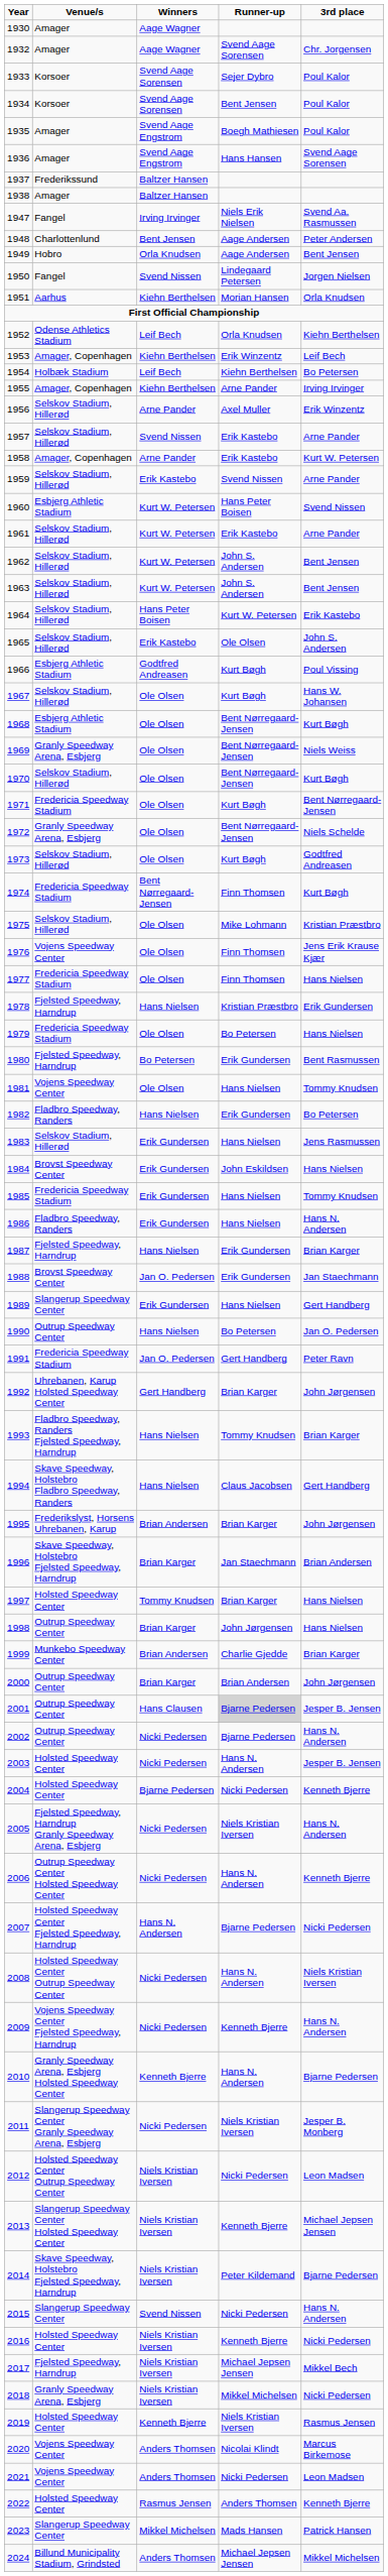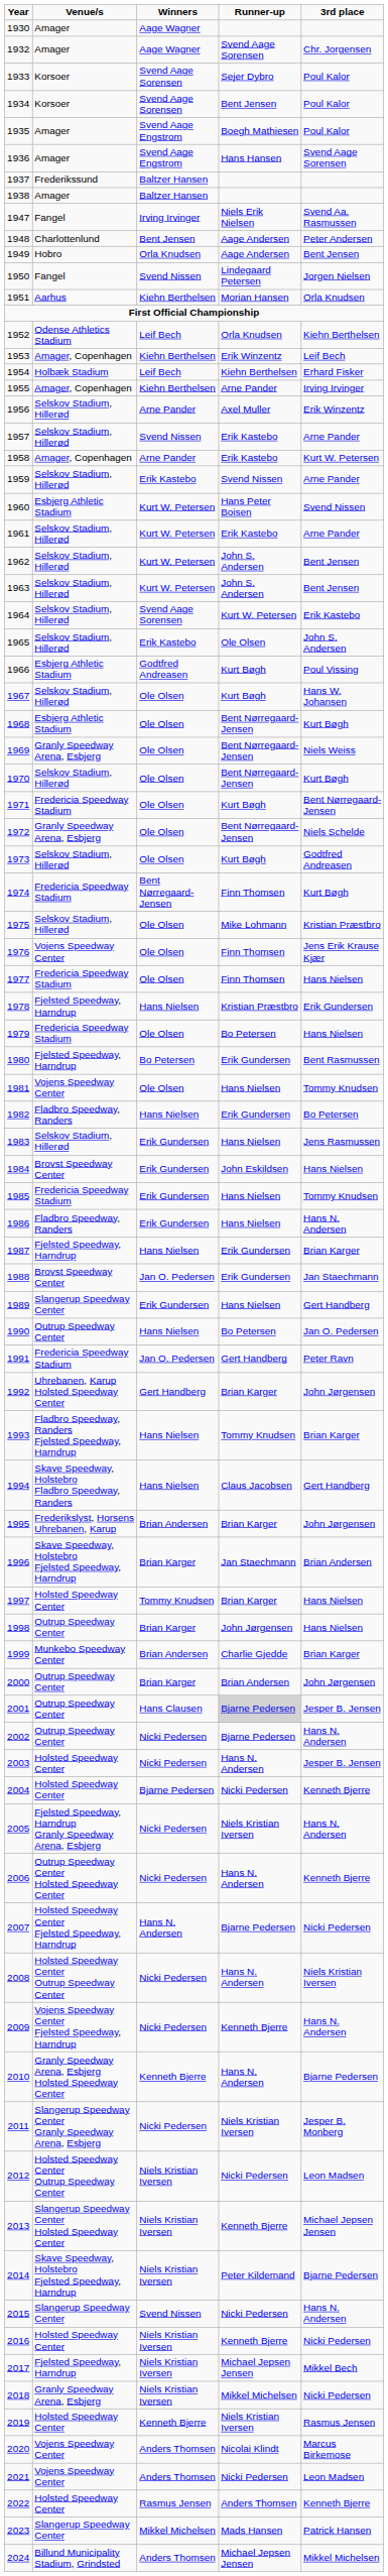 <table class="wikitable">
 <tr align=center>
 <td width=40px  ><strong>Year</strong></td>
 <td width=250px ><strong>Venue/s</strong></td>
 <td width=180px ><strong>Winners</strong></td>
 <td width=180px ><strong>Runner-up</strong></td>
 <td width=180px ><strong>3rd place</strong></td>
 </tr>
 <tr>
 <td align=center>1930</td>
 <td>Amager</td>
 <td><a href='#'>Aage Wagner</a></td>
 <td></td>
 <td></td>
 </tr>
 <tr>
 <td align=center>1932</td>
 <td>Amager</td>
 <td><a href='#'>Aage Wagner</a></td>
 <td><a href='#'>Svend Aage Sorensen</a></td>
 <td><a href='#'>Chr. Jorgensen</a></td>
 </tr>
 <tr>
 <td align=center>1933</td>
 <td>Korsoer</td>
 <td><a href='#'>Svend Aage Sorensen</a></td>
 <td><a href='#'>Sejer Dybro</a></td>
 <td><a href='#'>Poul Kalor</a></td>
 </tr>
 <tr>
 <td align=center>1934</td>
 <td>Korsoer</td>
 <td><a href='#'>Svend Aage Sorensen</a></td>
 <td><a href='#'>Bent Jensen</a></td>
 <td><a href='#'>Poul Kalor</a></td>
 </tr>
 <tr>
 <td align=center>1935</td>
 <td>Amager</td>
 <td><a href='#'>Svend Aage Engstrom</a></td>
 <td><a href='#'>Boegh Mathiesen</a></td>
 <td><a href='#'>Poul Kalor</a></td>
 </tr>
 <tr>
 <td align=center>1936</td>
 <td>Amager</td>
 <td><a href='#'>Svend Aage Engstrom</a></td>
 <td><a href='#'>Hans Hansen</a></td>
 <td><a href='#'>Svend Aage Sorensen</a></td>
 </tr>
 <tr>
 <td align=center>1937</td>
 <td>Frederikssund</td>
 <td><a href='#'>Baltzer Hansen</a></td>
 <td></td>
 <td></td>
 </tr>
 <tr>
 <td align=center>1938</td>
 <td>Amager</td>
 <td><a href='#'>Baltzer Hansen</a></td>
 <td></td>
 <td></td>
 </tr>
 <tr>
 <td align=center>1947</td>
 <td>Fangel</td>
 <td><a href='#'>Irving Irvinger</a></td>
 <td><a href='#'>Niels Erik Nielsen</a></td>
 <td><a href='#'>Svend Aa. Rasmussen</a></td>
 </tr>
 <tr>
 <td align=center>1948</td>
 <td>Charlottenlund</td>
 <td><a href='#'>Bent Jensen</a></td>
 <td><a href='#'>Aage Andersen</a></td>
 <td><a href='#'>Peter Andersen</a></td>
 </tr>
 <tr>
 <td align=center>1949</td>
 <td>Hobro</td>
 <td><a href='#'>Orla Knudsen</a></td>
 <td><a href='#'>Aage Andersen</a></td>
 <td><a href='#'>Bent Jensen</a></td>
 </tr>
 <tr>
 <td align=center>1950</td>
 <td>Fangel</td>
 <td><a href='#'>Svend Nissen</a></td>
 <td><a href='#'>Lindegaard Petersen</a></td>
 <td><a href='#'>Jorgen Nielsen</a></td>
 </tr>
 <tr>
 <td align=center>1951</td>
 <td><a href='#'>Aarhus</a></td>
 <td><a href='#'>Kiehn Berthelsen</a></td>
 <td><a href='#'>Morian Hansen</a></td>
 <td><a href='#'>Orla Knudsen</a></td>
 </tr>
 <tr>
 <td colspan=5 align=center><strong>First Official Championship</strong></td>
 </tr>
 <tr>
 <td align=center>1952</td>
 <td><a href='#'>Odense Athletics Stadium</a></td>
 <td><a href='#'>Leif Bech</a></td>
 <td><a href='#'>Orla Knudsen</a></td>
 <td><a href='#'>Kiehn Berthelsen</a></td>
 </tr>
 <tr>
 <td align=center>1953</td>
 <td><a href='#'>Amager</a>, Copenhagen</td>
 <td><a href='#'>Kiehn Berthelsen</a></td>
 <td><a href='#'>Erik Winzentz</a></td>
 <td><a href='#'>Leif Bech</a></td>
 </tr>
 <tr>
 <td align=center>1954</td>
 <td><a href='#'>Holbæk Stadium</a></td>
 <td><a href='#'>Leif Bech</a></td>
 <td><a href='#'>Kiehn Berthelsen</a></td>
-<td><a href='#'>Bo Petersen</a></td>
+<td><a href='#'>Erhard Fisker</a></td>
 </tr>
 <tr>
 <td align=center>1955</td>
 <td><a href='#'>Amager</a>, Copenhagen</td>
 <td><a href='#'>Kiehn Berthelsen</a></td>
 <td><a href='#'>Arne Pander</a></td>
 <td><a href='#'>Irving Irvinger</a></td>
 </tr>
 <tr>
 <td align=center>1956</td>
 <td><a href='#'>Selskov Stadium</a>, <a href='#'>Hillerød</a></td>
 <td><a href='#'>Arne Pander</a></td>
 <td><a href='#'>Axel Muller</a></td>
 <td><a href='#'>Erik Winzentz</a></td>
 </tr>
 <tr>
 <td align=center>1957</td>
 <td><a href='#'>Selskov Stadium</a>, <a href='#'>Hillerød</a></td>
 <td><a href='#'>Svend Nissen</a></td>
 <td><a href='#'>Erik Kastebo</a></td>
 <td><a href='#'>Arne Pander</a></td>
 </tr>
 <tr>
 <td align=center>1958</td>
 <td><a href='#'>Amager</a>, Copenhagen</td>
 <td><a href='#'>Arne Pander</a></td>
 <td><a href='#'>Erik Kastebo</a></td>
 <td><a href='#'>Kurt W. Petersen</a></td>
 </tr>
 <tr>
 <td align=center>1959</td>
 <td><a href='#'>Selskov Stadium</a>, <a href='#'>Hillerød</a></td>
 <td><a href='#'>Erik Kastebo</a></td>
 <td><a href='#'>Svend Nissen</a></td>
 <td><a href='#'>Arne Pander</a></td>
 </tr>
 <tr>
 <td align=center>1960</td>
 <td><a href='#'>Esbjerg Athletic Stadium</a></td>
 <td><a href='#'>Kurt W. Petersen</a></td>
 <td><a href='#'>Hans Peter Boisen</a></td>
 <td><a href='#'>Svend Nissen</a></td>
 </tr>
 <tr>
 <td align=center>1961</td>
 <td><a href='#'>Selskov Stadium</a>, <a href='#'>Hillerød</a></td>
 <td><a href='#'>Kurt W. Petersen</a></td>
 <td><a href='#'>Erik Kastebo</a></td>
 <td><a href='#'>Arne Pander</a></td>
 </tr>
 <tr>
 <td align=center>1962</td>
 <td><a href='#'>Selskov Stadium</a>, <a href='#'>Hillerød</a></td>
 <td><a href='#'>Kurt W. Petersen</a></td>
 <td><a href='#'>John S. Andersen</a></td>
 <td><a href='#'>Bent Jensen</a></td>
 </tr>
 <tr>
 <td align=center>1963</td>
 <td><a href='#'>Selskov Stadium</a>, <a href='#'>Hillerød</a></td>
 <td><a href='#'>Kurt W. Petersen</a></td>
 <td><a href='#'>John S. Andersen</a></td>
 <td><a href='#'>Bent Jensen</a></td>
 </tr>
 <tr>
 <td align=center>1964</td>
 <td><a href='#'>Selskov Stadium</a>, <a href='#'>Hillerød</a></td>
-<td><a href='#'>Hans Peter Boisen</a></td>
+<td><a href='#'>Svend Aage Sorensen</a></td>
 <td><a href='#'>Kurt W. Petersen</a></td>
 <td><a href='#'>Erik Kastebo</a></td>
 </tr>
 <tr>
 <td align=center>1965</td>
 <td><a href='#'>Selskov Stadium</a>, <a href='#'>Hillerød</a></td>
 <td><a href='#'>Erik Kastebo</a></td>
 <td><a href='#'>Ole Olsen</a></td>
 <td><a href='#'>John S. Andersen</a></td>
 </tr>
 <tr>
 <td align=center>1966</td>
 <td><a href='#'>Esbjerg Athletic Stadium</a></td>
 <td><a href='#'>Godtfred Andreasen</a></td>
 <td><a href='#'>Kurt Bøgh</a></td>
 <td><a href='#'>Poul Vissing</a></td>
 </tr>
 <tr>
 <td align=center><a href='#'>1967</a></td>
 <td><a href='#'>Selskov Stadium</a>, <a href='#'>Hillerød</a></td>
 <td><a href='#'>Ole Olsen</a></td>
 <td><a href='#'>Kurt Bøgh</a></td>
 <td><a href='#'>Hans W. Johansen</a></td>
 </tr>
 <tr>
 <td align=center><a href='#'>1968</a></td>
 <td><a href='#'>Esbjerg Athletic Stadium</a></td>
 <td><a href='#'>Ole Olsen</a></td>
 <td><a href='#'>Bent Nørregaard-Jensen</a></td>
 <td><a href='#'>Kurt Bøgh</a></td>
 </tr>
 <tr>
 <td align=center><a href='#'>1969</a></td>
 <td><a href='#'>Granly Speedway Arena</a>, <a href='#'>Esbjerg</a></td>
 <td><a href='#'>Ole Olsen</a></td>
 <td><a href='#'>Bent Nørregaard-Jensen</a></td>
 <td><a href='#'>Niels Weiss</a></td>
 </tr>
 <tr>
 <td align=center><a href='#'>1970</a></td>
 <td><a href='#'>Selskov Stadium</a>, <a href='#'>Hillerød</a></td>
 <td><a href='#'>Ole Olsen</a></td>
 <td><a href='#'>Bent Nørregaard-Jensen</a></td>
 <td><a href='#'>Kurt Bøgh</a></td>
 </tr>
 <tr>
 <td align=center><a href='#'>1971</a></td>
 <td><a href='#'>Fredericia Speedway Stadium</a></td>
 <td><a href='#'>Ole Olsen</a></td>
 <td><a href='#'>Kurt Bøgh</a></td>
 <td><a href='#'>Bent Nørregaard-Jensen</a></td>
 </tr>
 <tr>
 <td align=center><a href='#'>1972</a></td>
 <td><a href='#'>Granly Speedway Arena</a>, <a href='#'>Esbjerg</a></td>
 <td><a href='#'>Ole Olsen</a></td>
 <td><a href='#'>Bent Nørregaard-Jensen</a></td>
 <td><a href='#'>Niels Schelde</a></td>
 </tr>
 <tr>
 <td align=center><a href='#'>1973</a></td>
 <td><a href='#'>Selskov Stadium</a>, <a href='#'>Hillerød</a></td>
 <td><a href='#'>Ole Olsen</a></td>
 <td><a href='#'>Kurt Bøgh</a></td>
 <td><a href='#'>Godtfred Andreasen</a></td>
 </tr>
 <tr>
 <td align=center><a href='#'>1974</a></td>
 <td><a href='#'>Fredericia Speedway Stadium</a></td>
 <td><a href='#'>Bent Nørregaard-Jensen</a></td>
 <td><a href='#'>Finn Thomsen</a></td>
 <td><a href='#'>Kurt Bøgh</a></td>
 </tr>
 <tr>
 <td align=center><a href='#'>1975</a></td>
 <td><a href='#'>Selskov Stadium</a>, <a href='#'>Hillerød</a></td>
 <td><a href='#'>Ole Olsen</a></td>
 <td><a href='#'>Mike Lohmann</a></td>
 <td><a href='#'>Kristian Præstbro</a></td>
 </tr>
 <tr>
 <td align=center><a href='#'>1976</a></td>
 <td><a href='#'>Vojens Speedway Center</a></td>
 <td><a href='#'>Ole Olsen</a></td>
 <td><a href='#'>Finn Thomsen</a></td>
 <td><a href='#'>Jens Erik Krause Kjær</a></td>
 </tr>
 <tr>
 <td align=center><a href='#'>1977</a></td>
 <td><a href='#'>Fredericia Speedway Stadium</a></td>
 <td><a href='#'>Ole Olsen</a></td>
 <td><a href='#'>Finn Thomsen</a></td>
 <td><a href='#'>Hans Nielsen</a></td>
 </tr>
 <tr>
 <td align=center><a href='#'>1978</a></td>
 <td><a href='#'>Fjelsted Speedway</a>, <a href='#'>Harndrup</a></td>
 <td><a href='#'>Hans Nielsen</a></td>
 <td><a href='#'>Kristian Præstbro</a></td>
 <td><a href='#'>Erik Gundersen</a></td>
 </tr>
 <tr>
 <td align=center><a href='#'>1979</a></td>
 <td><a href='#'>Fredericia Speedway Stadium</a></td>
 <td><a href='#'>Ole Olsen</a></td>
 <td><a href='#'>Bo Petersen</a></td>
 <td><a href='#'>Hans Nielsen</a></td>
 </tr>
 <tr>
 <td align=center><a href='#'>1980</a></td>
 <td><a href='#'>Fjelsted Speedway</a>, <a href='#'>Harndrup</a></td>
 <td><a href='#'>Bo Petersen</a></td>
 <td><a href='#'>Erik Gundersen</a></td>
 <td><a href='#'>Bent Rasmussen</a></td>
 </tr>
 <tr>
 <td align=center><a href='#'>1981</a></td>
 <td><a href='#'>Vojens Speedway Center</a></td>
 <td><a href='#'>Ole Olsen</a></td>
 <td><a href='#'>Hans Nielsen</a></td>
 <td><a href='#'>Tommy Knudsen</a></td>
 </tr>
 <tr>
 <td align=center><a href='#'>1982</a></td>
 <td><a href='#'>Fladbro Speedway</a>, <a href='#'>Randers</a></td>
 <td><a href='#'>Hans Nielsen</a></td>
 <td><a href='#'>Erik Gundersen</a></td>
 <td><a href='#'>Bo Petersen</a></td>
 </tr>
 <tr>
 <td align=center><a href='#'>1983</a></td>
 <td><a href='#'>Selskov Stadium</a>, <a href='#'>Hillerød</a></td>
 <td><a href='#'>Erik Gundersen</a></td>
 <td><a href='#'>Hans Nielsen</a></td>
 <td><a href='#'>Jens Rasmussen</a></td>
 </tr>
 <tr>
 <td align=center><a href='#'>1984</a></td>
 <td><a href='#'>Brovst Speedway Center</a></td>
 <td><a href='#'>Erik Gundersen</a></td>
 <td><a href='#'>John Eskildsen</a></td>
 <td><a href='#'>Hans Nielsen</a></td>
 </tr>
 <tr>
 <td align=center><a href='#'>1985</a></td>
 <td><a href='#'>Fredericia Speedway Stadium</a></td>
 <td><a href='#'>Erik Gundersen</a></td>
 <td><a href='#'>Hans Nielsen</a></td>
 <td><a href='#'>Tommy Knudsen</a></td>
 </tr>
 <tr>
 <td align=center><a href='#'>1986</a></td>
 <td><a href='#'>Fladbro Speedway</a>, <a href='#'>Randers</a></td>
 <td><a href='#'>Erik Gundersen</a></td>
 <td><a href='#'>Hans Nielsen</a></td>
 <td><a href='#'>Hans N. Andersen</a></td>
 </tr>
 <tr>
 <td align=center><a href='#'>1987</a></td>
 <td><a href='#'>Fjelsted Speedway</a>, <a href='#'>Harndrup</a></td>
 <td><a href='#'>Hans Nielsen</a></td>
 <td><a href='#'>Erik Gundersen</a></td>
 <td><a href='#'>Brian Karger</a></td>
 </tr>
 <tr>
 <td align=center><a href='#'>1988</a></td>
 <td><a href='#'>Brovst Speedway Center</a></td>
 <td><a href='#'>Jan O. Pedersen</a></td>
 <td><a href='#'>Erik Gundersen</a></td>
 <td><a href='#'>Jan Staechmann</a></td>
 </tr>
 <tr>
 <td align=center><a href='#'>1989</a></td>
 <td><a href='#'>Slangerup Speedway Center</a></td>
 <td><a href='#'>Erik Gundersen</a></td>
 <td><a href='#'>Hans Nielsen</a></td>
 <td><a href='#'>Gert Handberg</a></td>
 </tr>
 <tr>
 <td align=center><a href='#'>1990</a></td>
 <td><a href='#'>Outrup Speedway Center</a></td>
 <td><a href='#'>Hans Nielsen</a></td>
 <td><a href='#'>Bo Petersen</a></td>
 <td><a href='#'>Jan O. Pedersen</a></td>
 </tr>
 <tr>
 <td align=center><a href='#'>1991</a></td>
 <td><a href='#'>Fredericia Speedway Stadium</a></td>
 <td><a href='#'>Jan O. Pedersen</a></td>
 <td><a href='#'>Gert Handberg</a></td>
 <td><a href='#'>Peter Ravn</a></td>
 </tr>
 <tr>
 <td align=center><a href='#'>1992</a></td>
 <td><a href='#'>Uhrebanen</a>, <a href='#'>Karup</a><br><a href='#'>Holsted Speedway Center</a></td>
 <td><a href='#'>Gert Handberg</a></td>
 <td><a href='#'>Brian Karger</a></td>
 <td><a href='#'>John Jørgensen</a></td>
 </tr>
 <tr>
 <td align=center><a href='#'>1993</a></td>
 <td><a href='#'>Fladbro Speedway</a>, <a href='#'>Randers</a><br><a href='#'>Fjelsted Speedway</a>, <a href='#'>Harndrup</a></td>
 <td><a href='#'>Hans Nielsen</a></td>
 <td><a href='#'>Tommy Knudsen</a></td>
 <td><a href='#'>Brian Karger</a></td>
 </tr>
 <tr>
 <td align=center><a href='#'>1994</a></td>
 <td><a href='#'>Skave Speedway</a>, <a href='#'>Holstebro</a><br><a href='#'>Fladbro Speedway</a>, <a href='#'>Randers</a></td>
 <td><a href='#'>Hans Nielsen</a></td>
 <td><a href='#'>Claus Jacobsen</a></td>
 <td><a href='#'>Gert Handberg</a></td>
 </tr>
 <tr>
 <td align=center><a href='#'>1995</a></td>
 <td><a href='#'>Frederikslyst</a>, <a href='#'>Horsens</a><br><a href='#'>Uhrebanen</a>, <a href='#'>Karup</a></td>
 <td><a href='#'>Brian Andersen</a></td>
 <td><a href='#'>Brian Karger</a></td>
 <td><a href='#'>John Jørgensen</a></td>
 </tr>
 <tr>
 <td align=center><a href='#'>1996</a></td>
 <td><a href='#'>Skave Speedway</a>, <a href='#'>Holstebro</a><br><a href='#'>Fjelsted Speedway</a>, <a href='#'>Harndrup</a></td>
 <td><a href='#'>Brian Karger</a></td>
 <td><a href='#'>Jan Staechmann</a></td>
 <td><a href='#'>Brian Andersen</a></td>
 </tr>
 <tr>
 <td align=center><a href='#'>1997</a></td>
 <td><a href='#'>Holsted Speedway Center</a></td>
 <td><a href='#'>Tommy Knudsen</a></td>
 <td><a href='#'>Brian Karger</a></td>
 <td><a href='#'>Hans Nielsen</a></td>
 </tr>
 <tr>
 <td align=center><a href='#'>1998</a></td>
 <td><a href='#'>Outrup Speedway Center</a></td>
 <td><a href='#'>Brian Karger</a></td>
 <td><a href='#'>John Jørgensen</a></td>
 <td><a href='#'>Hans Nielsen</a></td>
 </tr>
 <tr>
 <td align=center><a href='#'>1999</a></td>
 <td><a href='#'>Munkebo Speedway Center</a></td>
 <td><a href='#'>Brian Andersen</a></td>
 <td><a href='#'>Charlie Gjedde</a></td>
 <td><a href='#'>Brian Karger</a></td>
 </tr>
 <tr>
 <td align=center><a href='#'>2000</a></td>
 <td><a href='#'>Outrup Speedway Center</a></td>
 <td><a href='#'>Brian Karger</a></td>
 <td><a href='#'>Brian Andersen</a></td>
 <td><a href='#'>John Jørgensen</a></td>
 </tr>
 <tr>
 <td align=center><a href='#'>2001</a></td>
 <td><a href='#'>Outrup Speedway Center</a></td>
 <td><a href='#'>Hans Clausen</a></td>
 <td style="background: lightgrey;"><a href='#'>Bjarne Pedersen</a></td>
 <td><a href='#'>Jesper B. Jensen</a></td>
 </tr>
 <tr>
 <td align=center><a href='#'>2002</a></td>
 <td><a href='#'>Outrup Speedway Center</a></td>
 <td><a href='#'>Nicki Pedersen</a></td>
 <td><a href='#'>Bjarne Pedersen</a></td>
 <td><a href='#'>Hans N. Andersen</a></td>
 </tr>
 <tr>
 <td align=center><a href='#'>2003</a></td>
 <td><a href='#'>Holsted Speedway Center</a></td>
 <td><a href='#'>Nicki Pedersen</a></td>
 <td><a href='#'>Hans N. Andersen</a></td>
 <td><a href='#'>Jesper B. Jensen</a></td>
 </tr>
 <tr>
 <td align=center><a href='#'>2004</a></td>
 <td><a href='#'>Holsted Speedway Center</a></td>
 <td><a href='#'>Bjarne Pedersen</a></td>
 <td><a href='#'>Nicki Pedersen</a></td>
 <td><a href='#'>Kenneth Bjerre</a></td>
 </tr>
 <tr>
 <td align=center><a href='#'>2005</a></td>
 <td><a href='#'>Fjelsted Speedway</a>, <a href='#'>Harndrup</a><br><a href='#'>Granly Speedway Arena</a>, <a href='#'>Esbjerg</a></td>
 <td><a href='#'>Nicki Pedersen</a></td>
 <td><a href='#'>Niels Kristian Iversen</a></td>
 <td><a href='#'>Hans N. Andersen</a></td>
 </tr>
 <tr>
 <td align=center><a href='#'>2006</a></td>
 <td><a href='#'>Outrup Speedway Center</a><br><a href='#'>Holsted Speedway Center</a></td>
 <td><a href='#'>Nicki Pedersen</a></td>
 <td><a href='#'>Hans N. Andersen</a></td>
 <td><a href='#'>Kenneth Bjerre</a></td>
 </tr>
 <tr>
 <td align=center><a href='#'>2007</a></td>
 <td><a href='#'>Holsted Speedway Center</a><br><a href='#'>Fjelsted Speedway</a>, <a href='#'>Harndrup</a></td>
 <td><a href='#'>Hans N. Andersen</a></td>
 <td><a href='#'>Bjarne Pedersen</a></td>
 <td><a href='#'>Nicki Pedersen</a></td>
 </tr>
 <tr>
 <td align=center><a href='#'>2008</a></td>
 <td><a href='#'>Holsted Speedway Center</a><br><a href='#'>Outrup Speedway Center</a></td>
 <td><a href='#'>Nicki Pedersen</a></td>
 <td><a href='#'>Hans N. Andersen</a></td>
 <td><a href='#'>Niels Kristian Iversen</a></td>
 </tr>
 <tr>
 <td align=center><a href='#'>2009</a></td>
 <td><a href='#'>Vojens Speedway Center</a><br><a href='#'>Fjelsted Speedway</a>, <a href='#'>Harndrup</a></td>
 <td><a href='#'>Nicki Pedersen</a></td>
 <td><a href='#'>Kenneth Bjerre</a></td>
 <td><a href='#'>Hans N. Andersen</a></td>
 </tr>
 <tr>
 <td align=center><a href='#'>2010</a></td>
 <td><a href='#'>Granly Speedway Arena</a>, <a href='#'>Esbjerg</a><br><a href='#'>Holsted Speedway Center</a></td>
 <td><a href='#'>Kenneth Bjerre</a></td>
 <td><a href='#'>Hans N. Andersen</a></td>
 <td><a href='#'>Bjarne Pedersen</a></td>
 </tr>
 <tr>
 <td align=center><a href='#'>2011</a></td>
 <td><a href='#'>Slangerup Speedway Center</a><br><a href='#'>Granly Speedway Arena</a>, <a href='#'>Esbjerg</a></td>
 <td><a href='#'>Nicki Pedersen</a></td>
 <td><a href='#'>Niels Kristian Iversen</a></td>
 <td><a href='#'>Jesper B. Monberg</a></td>
 </tr>
 <tr>
 <td align=center><a href='#'>2012</a></td>
 <td><a href='#'>Holsted Speedway Center</a><br><a href='#'>Outrup Speedway Center</a></td>
 <td><a href='#'>Niels Kristian Iversen</a></td>
 <td><a href='#'>Nicki Pedersen</a></td>
 <td><a href='#'>Leon Madsen</a></td>
 </tr>
 <tr>
 <td align=center><a href='#'>2013</a></td>
 <td><a href='#'>Slangerup Speedway Center</a><br><a href='#'>Holsted Speedway Center</a></td>
 <td><a href='#'>Niels Kristian Iversen</a></td>
 <td><a href='#'>Kenneth Bjerre</a></td>
 <td><a href='#'>Michael Jepsen Jensen</a></td>
 </tr>
 <tr>
 <td align=center><a href='#'>2014</a></td>
 <td><a href='#'>Skave Speedway</a>, <a href='#'>Holstebro</a><br><a href='#'>Fjelsted Speedway</a>, <a href='#'>Harndrup</a></td>
 <td><a href='#'>Niels Kristian Iversen</a></td>
 <td><a href='#'>Peter Kildemand</a></td>
 <td><a href='#'>Bjarne Pedersen</a></td>
 </tr>
 <tr>
 <td align=center><a href='#'>2015</a></td>
 <td><a href='#'>Slangerup Speedway Center</a></td>
 <td><a href='#'>Svend Nissen</a></td>
 <td><a href='#'>Nicki Pedersen</a></td>
 <td><a href='#'>Hans N. Andersen</a></td>
 </tr>
 <tr>
 <td align=center><a href='#'>2016</a></td>
 <td><a href='#'>Holsted Speedway Center</a></td>
 <td><a href='#'>Niels Kristian Iversen</a></td>
 <td><a href='#'>Kenneth Bjerre</a></td>
 <td><a href='#'>Nicki Pedersen</a></td>
 </tr>
 <tr>
 <td align=center><a href='#'>2017</a></td>
 <td><a href='#'>Fjelsted Speedway</a>, <a href='#'>Harndrup</a></td>
 <td><a href='#'>Niels Kristian Iversen</a></td>
 <td><a href='#'>Michael Jepsen Jensen</a></td>
 <td><a href='#'>Mikkel Bech</a></td>
 </tr>
 <tr>
 <td align=center><a href='#'>2018</a></td>
 <td><a href='#'>Granly Speedway Arena</a>, <a href='#'>Esbjerg</a></td>
 <td><a href='#'>Niels Kristian Iversen</a></td>
 <td><a href='#'>Mikkel Michelsen</a></td>
 <td><a href='#'>Nicki Pedersen</a></td>
 </tr>
 <tr>
 <td align=center><a href='#'>2019</a></td>
 <td><a href='#'>Holsted Speedway Center</a></td>
 <td><a href='#'>Kenneth Bjerre</a></td>
 <td><a href='#'>Niels Kristian Iversen</a></td>
 <td><a href='#'>Rasmus Jensen</a></td>
 </tr>
 <tr>
 <td align=center><a href='#'>2020</a></td>
 <td><a href='#'>Vojens Speedway Center</a></td>
 <td><a href='#'>Anders Thomsen</a></td>
 <td><a href='#'>Nicolai Klindt</a></td>
 <td><a href='#'>Marcus Birkemose</a></td>
 </tr>
 <tr>
 <td align=center><a href='#'>2021</a></td>
 <td><a href='#'>Vojens Speedway Center</a></td>
 <td><a href='#'>Anders Thomsen</a></td>
 <td><a href='#'>Nicki Pedersen</a></td>
 <td><a href='#'>Leon Madsen</a></td>
 </tr>
 <tr>
 <td align=center><a href='#'>2022</a></td>
 <td><a href='#'>Holsted Speedway Center</a></td>
 <td><a href='#'>Rasmus Jensen</a></td>
 <td><a href='#'>Anders Thomsen</a></td>
 <td><a href='#'>Kenneth Bjerre</a></td>
 </tr>
 <tr>
 <td align=center><a href='#'>2023</a></td>
 <td><a href='#'>Slangerup Speedway Center</a></td>
 <td><a href='#'>Mikkel Michelsen</a></td>
 <td><a href='#'>Mads Hansen</a></td>
 <td><a href='#'>Patrick Hansen</a></td>
 </tr>
 <tr>
 <td align=center><a href='#'>2024</a></td>
 <td><a href='#'>Billund Municipality Stadium</a>, <a href='#'>Grindsted</a></td>
 <td><a href='#'>Anders Thomsen</a></td>
 <td><a href='#'>Michael Jepsen Jensen</a></td>
 <td><a href='#'>Mikkel Michelsen</a></td>
 </tr>
 </table>
